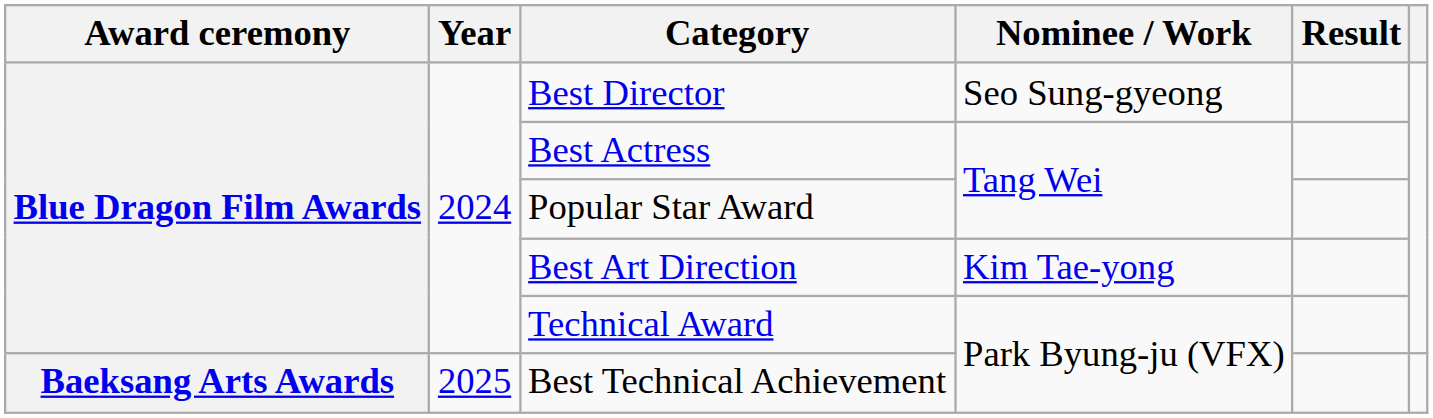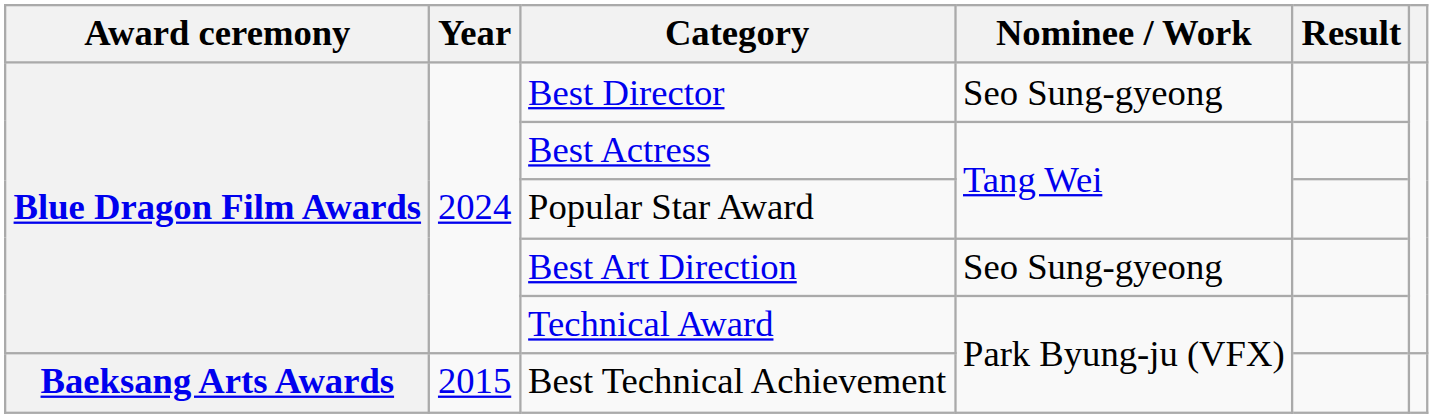 <table class="wikitable plainrowheaders sortable">
 <tr>
 <th scope="col">Award ceremony</th>
 <th scope="col">Year</th>
 <th scope="col">Category </th>
 <th scope="col">Nominee / Work </th>
 <th scope="col">Result</th>
 <th scope="col" class="unsortable"></th>
 </tr>
 <tr>
 <th scope="row" rowspan="5"><a href='#'>Blue Dragon Film Awards</a></th>
 <td rowspan="5" style="text-align:center"><a href='#'>2024</a></td>
 <td><a href='#'>Best Director</a></td>
 <td>Seo Sung-gyeong</td>
 <td></td>
 <td rowspan="5" style="text-align:center"></td>
 </tr>
 <tr>
 <td><a href='#'>Best Actress</a></td>
 <td rowspan="2"><a href='#'>Tang Wei</a></td>
 <td></td>
 </tr>
 <tr>
 <td>Popular Star Award</td>
 <td></td>
 </tr>
 <tr>
 <td><a href='#'>Best Art Direction</a></td>
-<td><a href='#'>Kim Tae-yong</a></td>
+<td>Seo Sung-gyeong</td>
 <td></td>
 </tr>
 <tr>
 <td><a href='#'>Technical Award</a></td>
 <td rowspan="2">Park Byung-ju (VFX)</td>
 <td></td>
 </tr>
 <tr>
 <th scope="row"><a href='#'>Baeksang Arts Awards</a></th>
-<td style="text-align:center"><a href='#'>2025</a></td>
+<td style="text-align:center"><a href='#'>2015</a></td>
 <td>Best Technical Achievement</td>
 <td></td>
 <td style="text-align:center"></td>
 </tr>
 </table>
